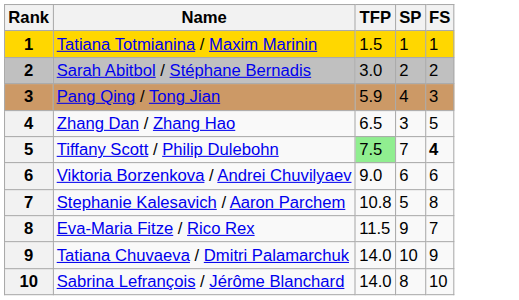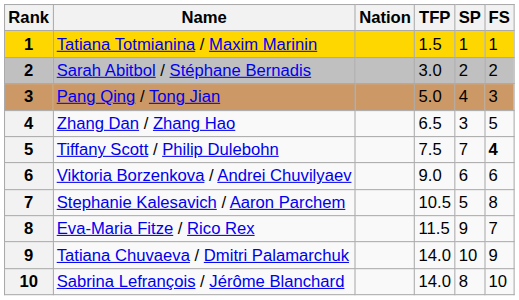 <table class="wikitable">
 <tr>
 <th>Rank</th>
 <th>Name</th>
+<th>Nation</th>
 <th>TFP</th>
 <th>SP</th>
 <th>FS</th>
 </tr>
 <tr bgcolor="gold">
 <td align="center"><strong>1</strong></td>
 <td><a href='#'>Tatiana Totmianina</a> / <a href='#'>Maxim Marinin</a></td>
+<td></td>
 <td>1.5</td>
 <td>1</td>
 <td>1</td>
 </tr>
 <tr bgcolor="silver">
 <td align="center"><strong>2</strong></td>
 <td><a href='#'>Sarah Abitbol</a> / <a href='#'>Stéphane Bernadis</a></td>
+<td></td>
 <td>3.0</td>
 <td>2</td>
 <td>2</td>
 </tr>
 <tr bgcolor="cc9966">
 <td align="center"><strong>3</strong></td>
 <td><a href='#'>Pang Qing</a> / <a href='#'>Tong Jian</a></td>
-<td>5.9</td>
+<td></td>
+<td>5.0</td>
 <td>4</td>
 <td>3</td>
 </tr>
 <tr>
 <th>4</th>
 <td><a href='#'>Zhang Dan</a> / <a href='#'>Zhang Hao</a></td>
+<td></td>
 <td>6.5</td>
 <td>3</td>
 <td>5</td>
 </tr>
 <tr>
 <th>5</th>
 <td><a href='#'>Tiffany Scott</a> / <a href='#'>Philip Dulebohn</a></td>
-<td style="background: lightgreen;">7.5</td>
+<td></td>
+<td>7.5</td>
 <td>7</td>
 <td><strong>4</strong></td>
 </tr>
 <tr>
 <th>6</th>
 <td><a href='#'>Viktoria Borzenkova</a> / <a href='#'>Andrei Chuvilyaev</a></td>
+<td></td>
 <td>9.0</td>
 <td>6</td>
 <td>6</td>
 </tr>
 <tr>
 <th>7</th>
 <td><a href='#'>Stephanie Kalesavich</a> / <a href='#'>Aaron Parchem</a></td>
-<td>10.8</td>
+<td></td>
+<td>10.5</td>
 <td>5</td>
 <td>8</td>
 </tr>
 <tr>
 <th>8</th>
 <td><a href='#'>Eva-Maria Fitze</a> / <a href='#'>Rico Rex</a></td>
+<td></td>
 <td>11.5</td>
 <td>9</td>
 <td>7</td>
 </tr>
 <tr>
 <th>9</th>
 <td><a href='#'>Tatiana Chuvaeva</a> / <a href='#'>Dmitri Palamarchuk</a></td>
+<td></td>
 <td>14.0</td>
 <td>10</td>
 <td>9</td>
 </tr>
 <tr>
 <th>10</th>
 <td><a href='#'>Sabrina Lefrançois</a> / <a href='#'>Jérôme Blanchard</a></td>
+<td></td>
 <td>14.0</td>
 <td>8</td>
 <td>10</td>
 </tr>
 </table>
